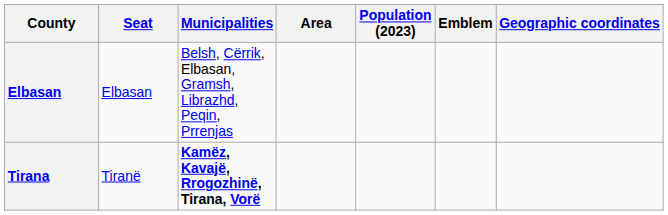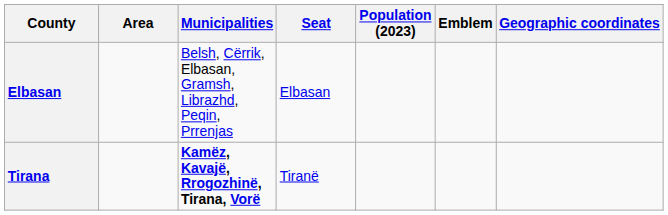 <table class="sortable plainrowheaders wikitable" style="cellspacing=2px; text-align:left; font-size:90%;">
 <tr style="font-size:100%; text-align:right;">
 <th style="width:90px;" scope="col">County</th>
+<th style="width:75px;" scope="col">Area</th>
+<th style="width:75px;" scope="col"><a href='#'>Municipalities</a></th>
 <th style="width:75px;" scope="col"><a href='#'>Seat</a></th>
-<th style="width:75px;" scope="col"><a href='#'>Municipalities</a></th>
-<th style="width:75px;" scope="col">Area</th>
 <th style="width:75px;" scope="col"><a href='#'>Population</a> (2023)</th>
 <th>Emblem</th>
 <th><a href='#'>Geographic coordinates</a></th>
 </tr>
 <tr>
 <th scope="row" style=text-align:left><a href='#'>Elbasan</a></th>
+<td style="text-align:right"></td>
+<td><a href='#'>Belsh</a>, <a href='#'>Cërrik</a>, Elbasan, <a href='#'>Gramsh</a>, <a href='#'>Librazhd</a>, <a href='#'>Peqin</a>, <a href='#'>Prrenjas</a></td>
 <td><a href='#'>Elbasan</a></td>
-<td><a href='#'>Belsh</a>, <a href='#'>Cërrik</a>, Elbasan, <a href='#'>Gramsh</a>, <a href='#'>Librazhd</a>, <a href='#'>Peqin</a>, <a href='#'>Prrenjas</a></td>
-<td style="text-align:right"></td>
 <td style="text-align:right"></td>
 <td align="center"></td>
 <td align=center></td>
 </tr>
 <tr>
 <th scope="row" style=text-align:left><a href='#'>Tirana</a></th>
+<td style="text-align:right"></td>
+<td><strong><a href='#'>Kamëz</a>, <a href='#'>Kavajë</a>, <a href='#'>Rrogozhinë</a>, Tirana, <a href='#'>Vorë</a></strong></td>
 <td><a href='#'>Tiranë</a></td>
-<td><strong><a href='#'>Kamëz</a>, <a href='#'>Kavajë</a>, <a href='#'>Rrogozhinë</a>, Tirana, <a href='#'>Vorë</a></strong></td>
-<td style="text-align:right"></td>
 <td style="text-align:right"></td>
 <td align="center"></td>
 <td align=center></td>
 </tr>
 </table>
